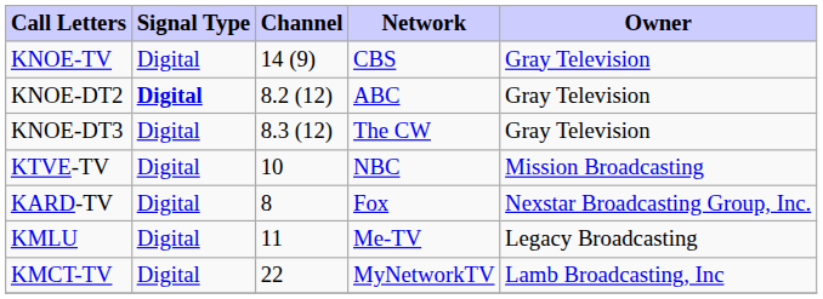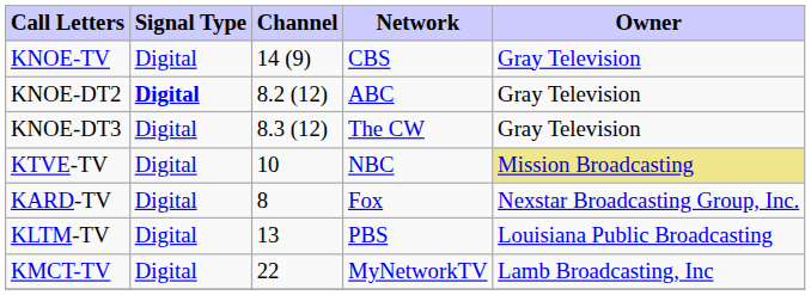 <table class="wikitable sortable">
 <tr>
 <th style="background:#ccccff;"><strong>Call Letters</strong></th>
 <th style="background:#ccccff;"><strong>Signal Type</strong></th>
 <th style="background:#ccccff;"><strong>Channel</strong></th>
 <th style="background:#ccccff;"><strong>Network</strong></th>
 <th style="background:#ccccff;"><strong>Owner</strong></th>
 </tr>
 <tr>
 <td><a href='#'>KNOE-TV</a></td>
 <td><a href='#'>Digital</a></td>
 <td>14 (9)</td>
 <td><a href='#'>CBS</a></td>
 <td><a href='#'>Gray Television</a></td>
 </tr>
 <tr>
 <td>KNOE-DT2</td>
 <td><strong><a href='#'>Digital</a></strong></td>
 <td>8.2 (12)</td>
 <td><a href='#'>ABC</a></td>
 <td>Gray Television</td>
 </tr>
 <tr>
 <td>KNOE-DT3</td>
 <td><a href='#'>Digital</a></td>
 <td>8.3 (12)</td>
 <td><a href='#'>The CW</a></td>
 <td>Gray Television</td>
 </tr>
 <tr>
 <td><a href='#'>KTVE</a>-TV</td>
 <td><a href='#'>Digital</a></td>
 <td>10</td>
 <td><a href='#'>NBC</a></td>
-<td><a href='#'>Mission Broadcasting</a></td>
+<td style="background: khaki;"><a href='#'>Mission Broadcasting</a></td>
 </tr>
 <tr>
 <td><a href='#'>KARD</a>-TV</td>
 <td><a href='#'>Digital</a></td>
 <td>8</td>
 <td><a href='#'>Fox</a></td>
 <td><a href='#'>Nexstar Broadcasting Group, Inc.</a></td>
 </tr>
 <tr>
-<td><a href='#'>KMLU</a></td>
+<td><a href='#'>KLTM</a>-TV</td>
 <td><a href='#'>Digital</a></td>
-<td>11</td>
-<td><a href='#'>Me-TV</a></td>
-<td>Legacy Broadcasting</td>
+<td>13</td>
+<td><a href='#'>PBS</a></td>
+<td><a href='#'>Louisiana Public Broadcasting</a></td>
 </tr>
 <tr>
 <td><a href='#'>KMCT-TV</a></td>
 <td><a href='#'>Digital</a></td>
 <td>22</td>
 <td><a href='#'>MyNetworkTV</a></td>
 <td><a href='#'>Lamb Broadcasting, Inc</a></td>
 </tr>
 <tr>
 </tr>
 </table>
